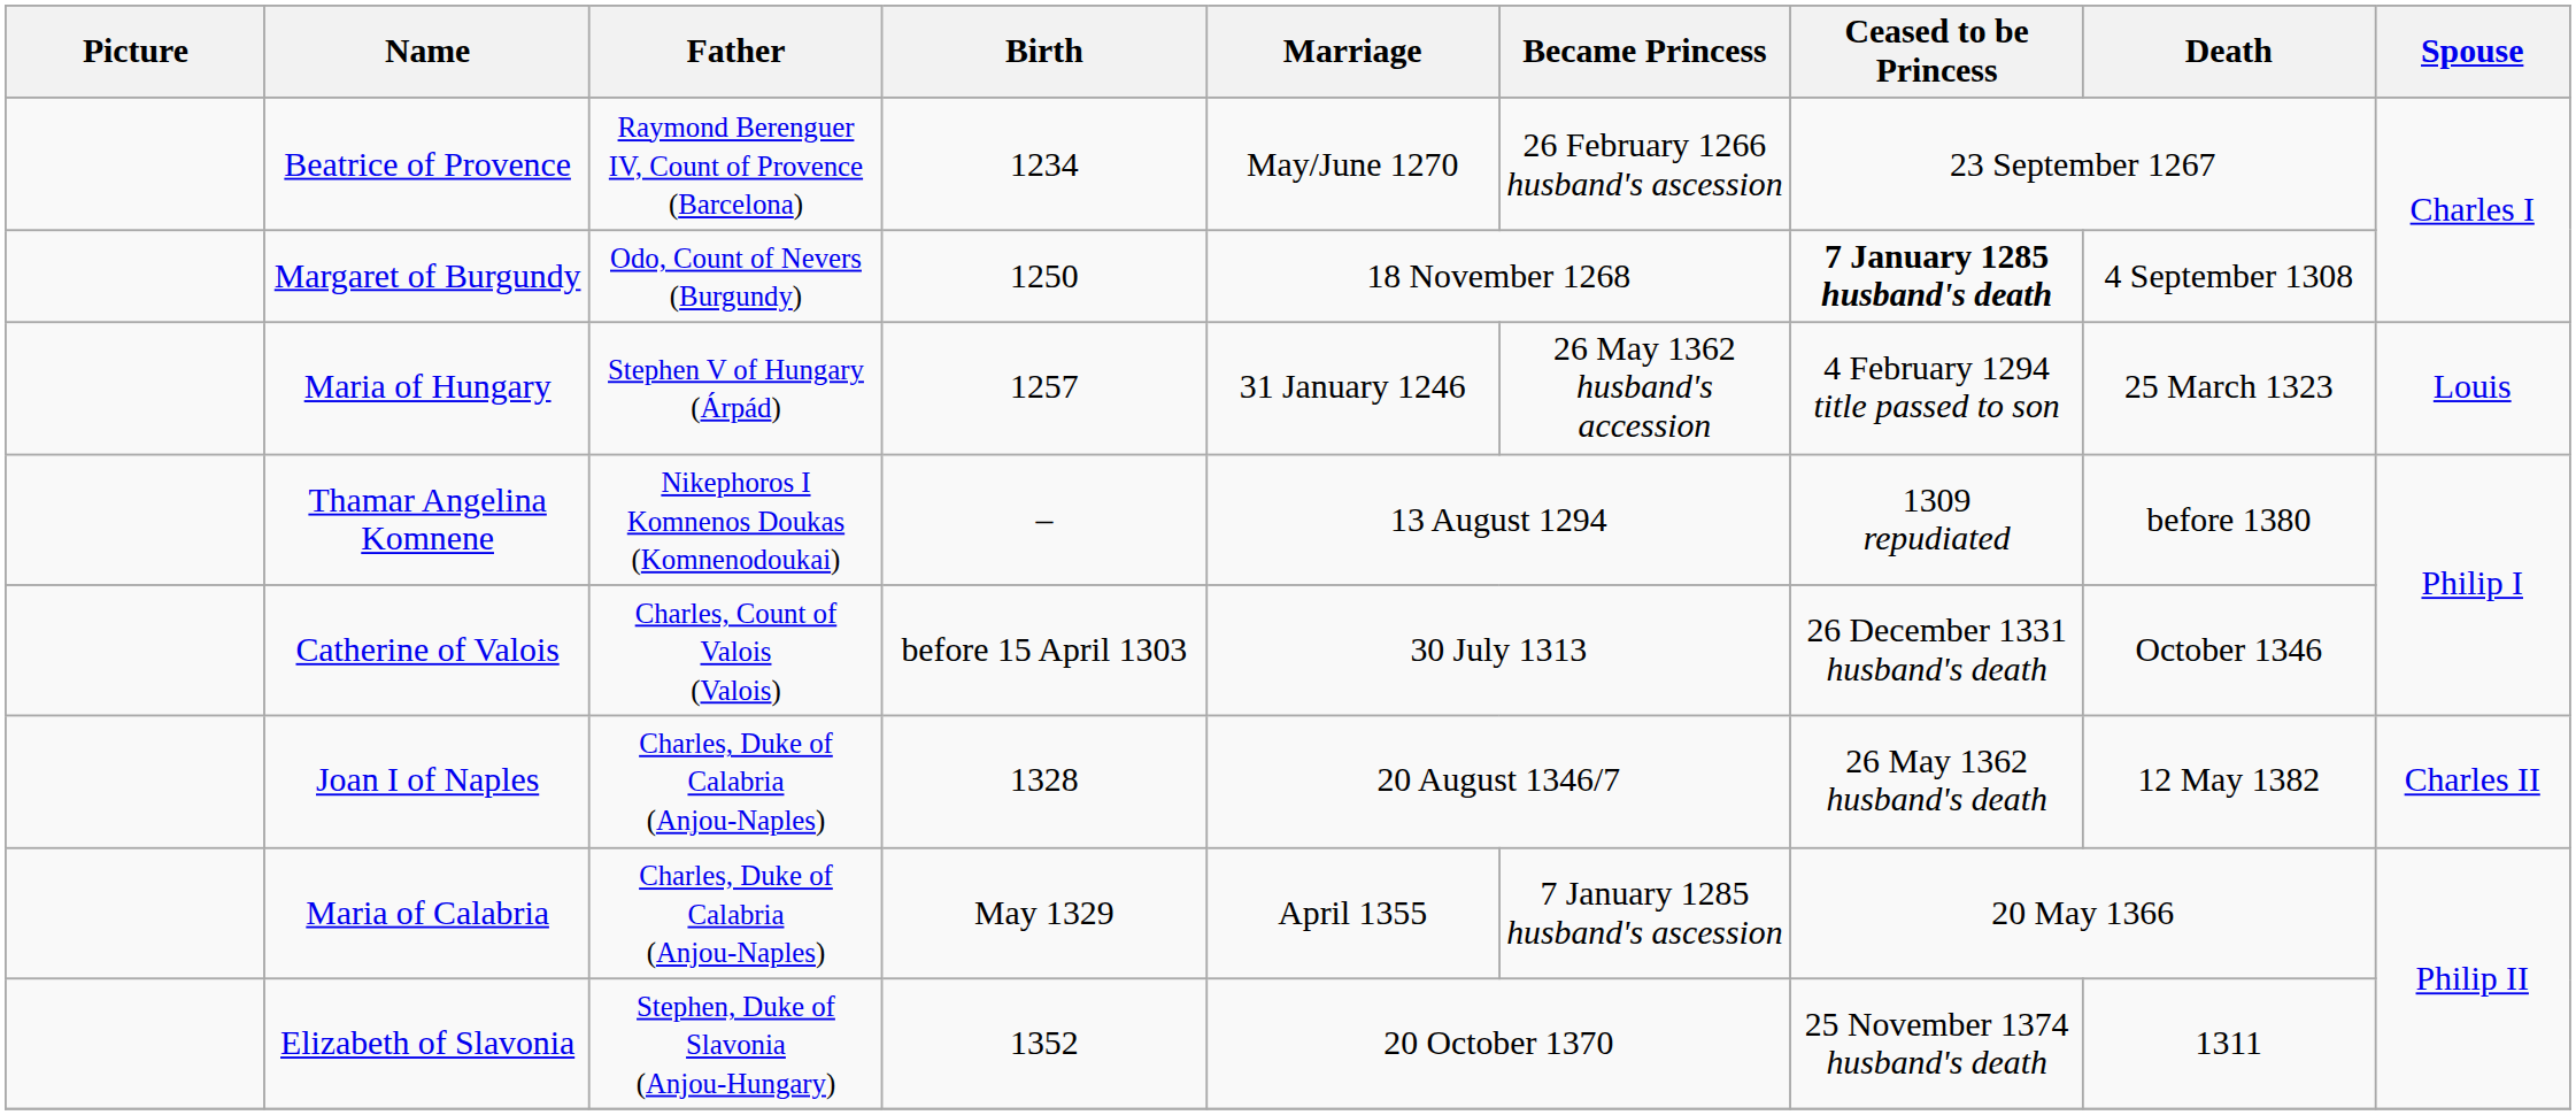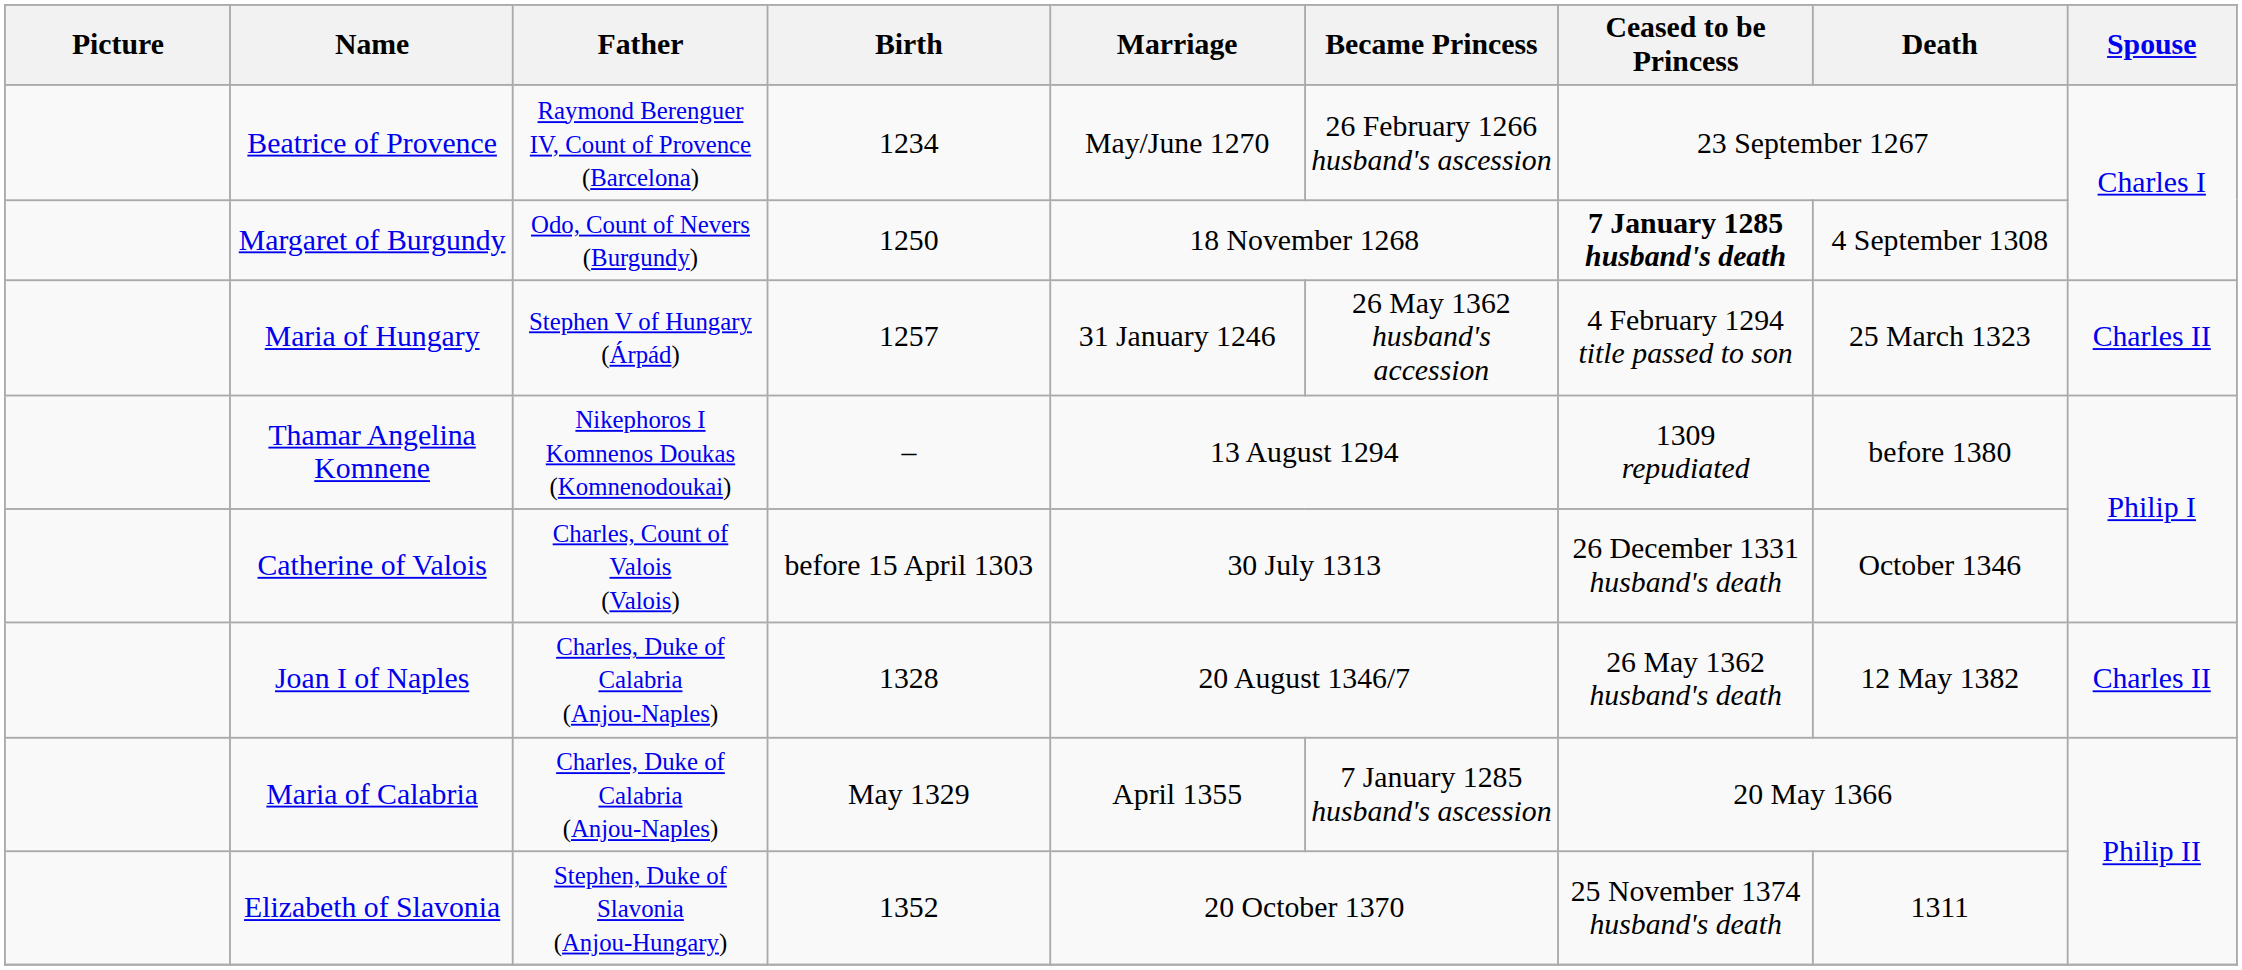 <table width=95% class="wikitable">
 <tr>
 <th width = "8%">Picture</th>
 <th width = "10%">Name</th>
 <th width = "9%">Father</th>
 <th width = "10%">Birth</th>
 <th width = "9%">Marriage</th>
 <th width = "9%">Became Princess</th>
 <th width = "9%">Ceased to be Princess</th>
 <th width = "9%">Death</th>
 <th width = "6%"><a href='#'>Spouse</a></th>
 </tr>
 <tr>
 <td align="center"></td>
 <td align="center"><a href='#'>Beatrice of Provence</a></td>
 <td align="center"><small><a href='#'>Raymond Berenguer IV, Count of Provence</a><br>(<a href='#'>Barcelona</a>)</small></td>
 <td align=center>1234</td>
 <td align="center">May/June 1270</td>
 <td align=center>26 February 1266<br><em>husband's ascession</em></td>
 <td align="center" colspan="2">23 September 1267</td>
 <td align="center" rowspan="2"><a href='#'>Charles I</a></td>
 </tr>
 <tr>
 <td align="center"></td>
 <td align="center"><a href='#'>Margaret of Burgundy</a></td>
 <td align="center"><small><a href='#'>Odo, Count of Nevers</a><br>(<a href='#'>Burgundy</a>)</small></td>
 <td align="center">1250</td>
 <td align="center" colspan="2">18 November 1268</td>
 <td align="center"><strong>7 January 1285<br><em>husband's death</em></strong></td>
 <td align="center">4 September 1308</td>
 </tr>
 <tr>
 <td align="center"></td>
 <td align="center"><a href='#'>Maria of Hungary</a></td>
 <td align="center"><small><a href='#'>Stephen V of Hungary</a><br>(<a href='#'>Árpád</a>)</small></td>
 <td align="center">1257</td>
 <td align=center>31 January 1246</td>
 <td align="center">26 May 1362<br><em>husband's accession</em></td>
 <td align="center">4 February 1294<br><em>title passed to son</em></td>
 <td align="center">25 March 1323</td>
-<td align="center"><a href='#'>Louis</a></td>
+<td align="center"><a href='#'>Charles II</a></td>
 </tr>
 <tr>
 <td align="center"></td>
 <td align="center"><a href='#'>Thamar Angelina Komnene</a></td>
 <td align="center"><small><a href='#'>Nikephoros I Komnenos Doukas</a><br>(<a href='#'>Komnenodoukai</a>)</small></td>
 <td align="center">–</td>
 <td align="center" colspan="2">13 August 1294</td>
 <td align="center">1309<br><em>repudiated</em></td>
 <td align="center">before 1380</td>
 <td align="center" rowspan="2"><a href='#'>Philip I</a></td>
 </tr>
 <tr>
 <td align="center"></td>
 <td align="center"><a href='#'>Catherine of Valois</a></td>
 <td align="center"><small><a href='#'>Charles, Count of Valois</a><br>(<a href='#'>Valois</a>)</small></td>
 <td align="center">before 15 April 1303</td>
 <td align="center" colspan="2">30 July 1313</td>
 <td align="center">26 December 1331<br><em>husband's death</em></td>
 <td align="center">October 1346</td>
 </tr>
 <tr>
 <td align="center"></td>
 <td align="center"><a href='#'>Joan I of Naples</a></td>
 <td align="center"><small><a href='#'>Charles, Duke of Calabria</a><br>(<a href='#'>Anjou-Naples</a>)</small></td>
 <td align="center">1328</td>
 <td align="center" colspan="2">20 August 1346/7</td>
 <td align="center">26 May 1362<br><em>husband's death</em></td>
 <td align="center">12 May 1382</td>
 <td align="center"><a href='#'>Charles II</a></td>
 </tr>
 <tr>
 <td align="center"></td>
 <td align="center"><a href='#'>Maria of Calabria</a></td>
 <td align="center"><small><a href='#'>Charles, Duke of Calabria</a><br>(<a href='#'>Anjou-Naples</a>)</small></td>
 <td align="center">May 1329</td>
 <td align="center">April 1355</td>
 <td align="center">7 January 1285<br><em>husband's ascession</em></td>
 <td align="center" colspan="2">20 May 1366</td>
 <td align="center" rowspan="2"><a href='#'>Philip II</a></td>
 </tr>
 <tr>
 <td align="center"></td>
 <td align="center"><a href='#'>Elizabeth of Slavonia</a></td>
 <td align="center"><small><a href='#'>Stephen, Duke of Slavonia</a><br>(<a href='#'>Anjou-Hungary</a>)</small></td>
 <td align="center">1352</td>
 <td align="center" colspan="2">20 October 1370</td>
 <td align="center">25 November 1374<br><em>husband's death</em></td>
 <td align="center">1311</td>
 </tr>
 <tr>
 </tr>
 </table>
